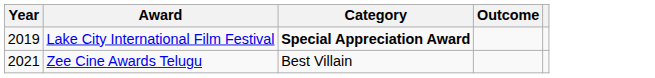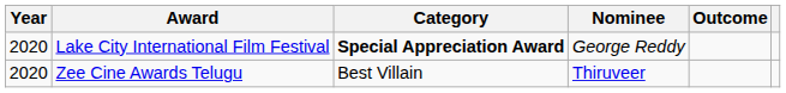 <table class="wikitable sortable">
 <tr>
 <th>Year</th>
 <th>Award</th>
 <th>Category</th>
+<th>Nominee</th>
 <th>Outcome</th>
 <th scope="col" class="unsortable"></th>
 </tr>
 <tr>
-<td>2019</td>
+<td>2020</td>
 <td><a href='#'>Lake City International Film Festival</a></td>
 <td><strong>Special Appreciation Award</strong></td>
+<td><em>George Reddy</em></td>
 <td></td>
 <td style="text-align:center;"></td>
 </tr>
 <tr>
-<td>2021</td>
+<td>2020</td>
 <td><a href='#'>Zee Cine Awards Telugu</a></td>
 <td>Best Villain</td>
+<td><a href='#'>Thiruveer</a></td>
 <td></td>
 <td style="text-align:center;"></td>
 </tr>
 </table>
